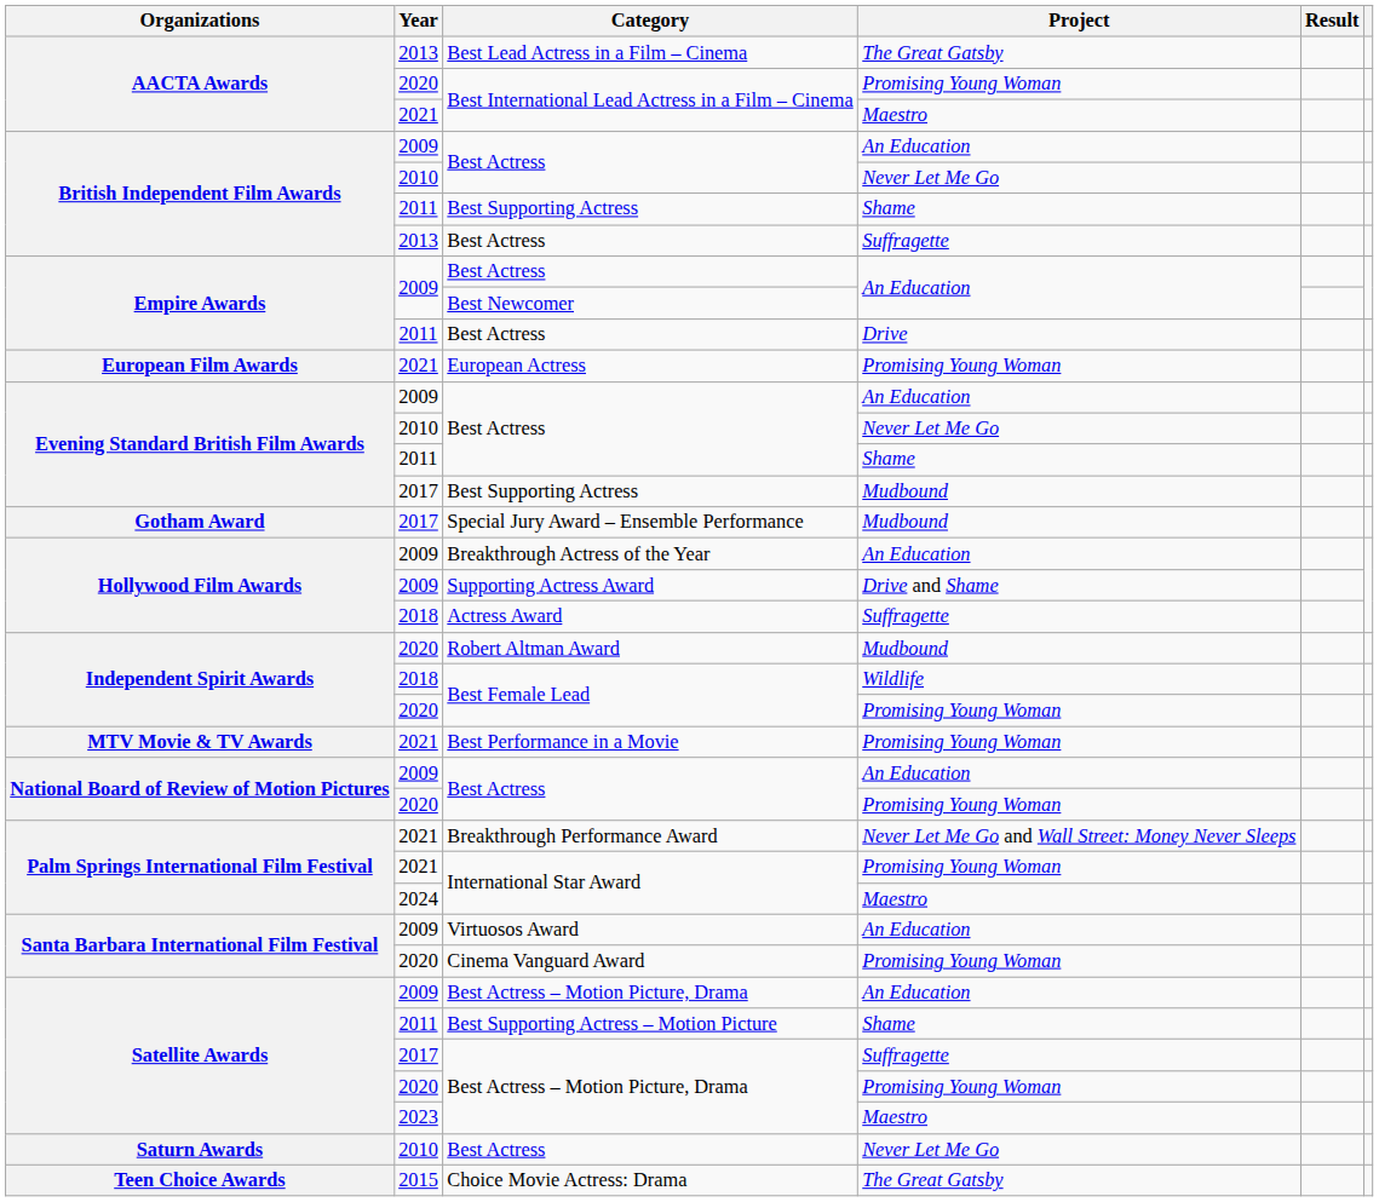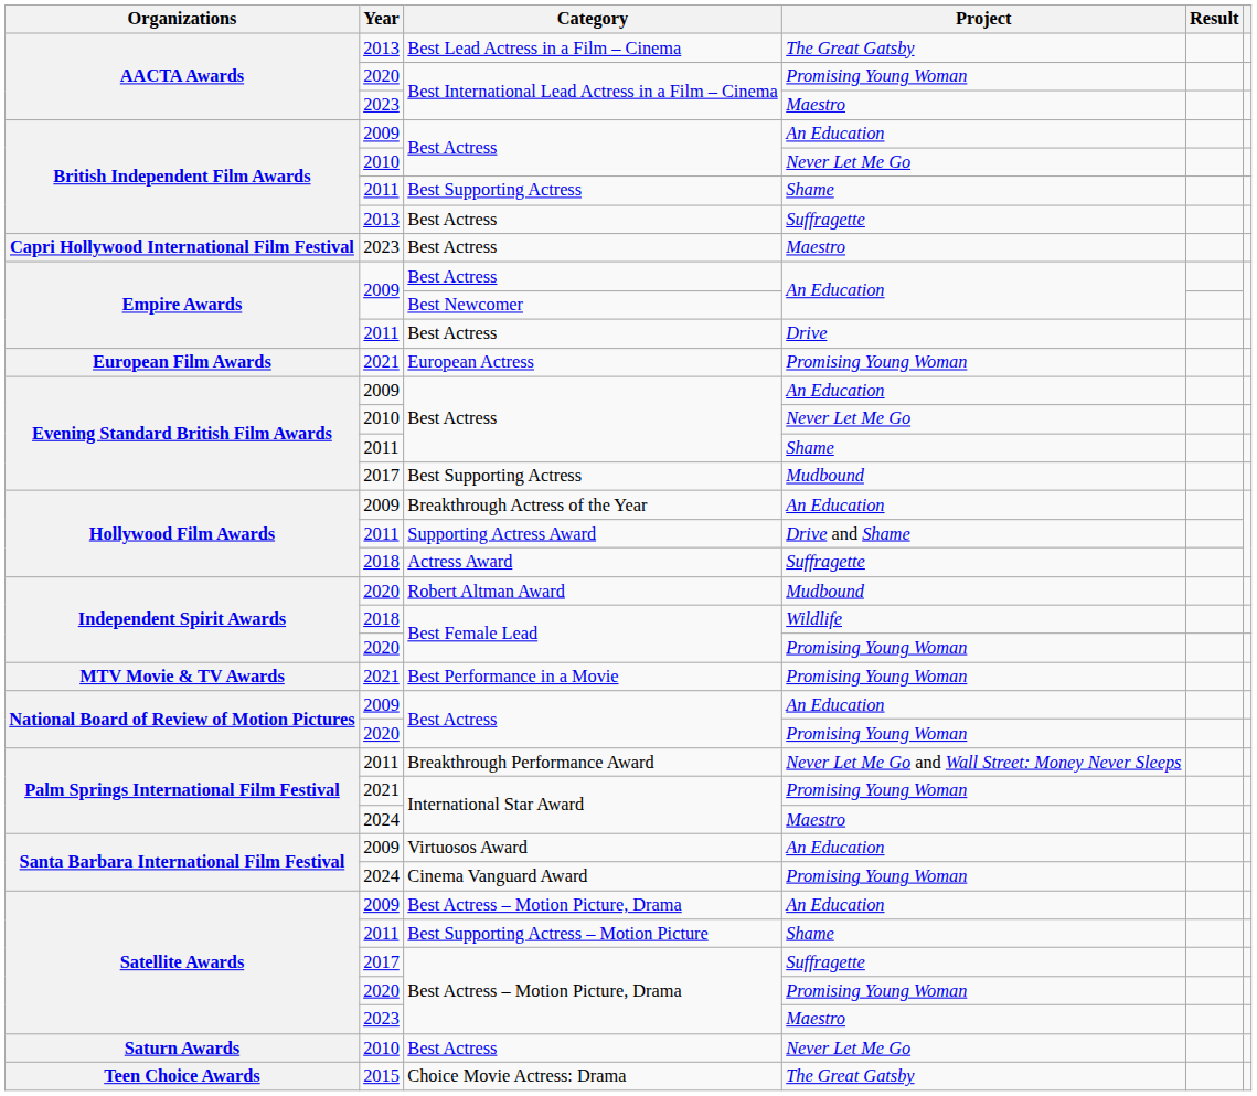 <table class= "wikitable plainrowheaders sortable">
 <tr>
 <th>Organizations</th>
 <th scope="col">Year</th>
 <th scope="col">Category</th>
 <th scope="col">Project</th>
 <th scope="col">Result</th>
 <th scope="col" class="unsortable"></th>
 </tr>
 <tr>
 <th scope="row" rowspan="3"><a href='#'>AACTA Awards</a></th>
 <td style="text-align:center;"><a href='#'>2013</a></td>
 <td><a href='#'>Best Lead Actress in a Film – Cinema</a></td>
 <td><em><a href='#'>The Great Gatsby</a></em></td>
 <td></td>
 <td style="text-align:center;"></td>
 </tr>
 <tr>
 <td style="text-align:center;"><a href='#'>2020</a></td>
 <td rowspan="2"><a href='#'>Best International Lead Actress in a Film – Cinema</a></td>
 <td><em><a href='#'>Promising Young Woman</a></em></td>
 <td></td>
 <td style="text-align:center;"></td>
 </tr>
 <tr>
-<td style="text-align:center;"><a href='#'>2021</a></td>
+<td style="text-align:center;"><a href='#'>2023</a></td>
 <td><em><a href='#'>Maestro</a></em></td>
 <td></td>
 <td style="text-align:center;"></td>
 </tr>
 <tr>
 <th scope="row" rowspan="4"><a href='#'>British Independent Film Awards</a></th>
 <td style="text-align:center;"><a href='#'>2009</a></td>
 <td rowspan=2><a href='#'>Best Actress</a></td>
 <td><em><a href='#'>An Education</a></em></td>
 <td></td>
 <td style="text-align:center;"></td>
 </tr>
 <tr>
 <td style="text-align:center;"><a href='#'>2010</a></td>
 <td><em><a href='#'>Never Let Me Go</a></em></td>
 <td></td>
 <td style="text-align:center;"></td>
 </tr>
 <tr>
 <td style="text-align:center;"><a href='#'>2011</a></td>
 <td><a href='#'>Best Supporting Actress</a></td>
 <td><em><a href='#'>Shame</a></em></td>
 <td></td>
 <td style="text-align:center;"></td>
 </tr>
 <tr>
 <td style="text-align:center;"><a href='#'>2013</a></td>
 <td>Best Actress</td>
 <td><em><a href='#'>Suffragette</a></em></td>
+<td></td>
+<td style="text-align:center;"></td>
+</tr>
+<tr>
+<th scope="row" rowspan="1"><a href='#'>Capri Hollywood International Film Festival</a></th>
+<td style="text-align:center;">2023</td>
+<td>Best Actress</td>
+<td><em><a href='#'>Maestro</a></em></td>
 <td></td>
 <td style="text-align:center;"></td>
 </tr>
 <tr>
 <th scope="row" rowspan="3"><a href='#'>Empire Awards</a></th>
 <td style="text-align:center;", rowspan=2><a href='#'>2009</a></td>
 <td><a href='#'>Best Actress</a></td>
 <td rowspan=2><em><a href='#'>An Education</a></em></td>
 <td></td>
 <td style="text-align:center;", rowspan=2></td>
 </tr>
 <tr>
 <td><a href='#'>Best Newcomer</a></td>
 <td></td>
 </tr>
 <tr>
 <td style="text-align:center;"><a href='#'>2011</a></td>
 <td>Best Actress</td>
 <td><em><a href='#'>Drive</a></em></td>
 <td></td>
 <td style="text-align:center;"></td>
 </tr>
 <tr>
 <th scope="row" rowspan="1"><a href='#'>European Film Awards</a></th>
 <td style="text-align:center;"><a href='#'>2021</a></td>
 <td><a href='#'>European Actress</a></td>
 <td><em><a href='#'>Promising Young Woman</a></em></td>
 <td></td>
 <td style="text-align:center;"></td>
 </tr>
 <tr>
 <th scope="row" rowspan="4"><a href='#'>Evening Standard British Film Awards</a></th>
 <td style="text-align:center;">2009</td>
 <td rowspan=3>Best Actress</td>
 <td><em><a href='#'>An Education</a></em></td>
 <td></td>
 <td style="text-align:center;"></td>
 </tr>
 <tr>
 <td style="text-align:center;">2010</td>
 <td><em><a href='#'>Never Let Me Go</a></em></td>
 <td></td>
 <td style="text-align:center;"></td>
 </tr>
 <tr>
 <td style="text-align:center;">2011</td>
 <td><em><a href='#'>Shame</a></em></td>
 <td></td>
 <td style="text-align:center;"></td>
 </tr>
 <tr>
 <td style="text-align:center;">2017</td>
 <td>Best Supporting Actress</td>
 <td><em><a href='#'>Mudbound</a></em></td>
 <td></td>
 <td style="text-align:center;"></td>
 </tr>
 <tr>
-<th scope="row" rowspan="1"><a href='#'>Gotham Award</a></th>
-<td style="text-align:center;"><a href='#'>2017</a></td>
-<td>Special Jury Award – Ensemble Performance</td>
-<td><em><a href='#'>Mudbound</a></em></td>
-<td></td>
-<td style="text-align:center;"></td>
-</tr>
-<tr>
 <th scope="row" rowspan="3"><a href='#'>Hollywood Film Awards</a></th>
 <td style="text-align:center;">2009</td>
 <td>Breakthrough Actress of the Year</td>
 <td><em><a href='#'>An Education</a></em></td>
 <td></td>
 <td style="text-align:center;", rowspan=3></td>
 </tr>
 <tr>
-<td style="text-align:center;"><a href='#'>2009</a></td>
+<td style="text-align:center;"><a href='#'>2011</a></td>
 <td><a href='#'>Supporting Actress Award</a></td>
 <td><em><a href='#'>Drive</a></em> and <em><a href='#'>Shame</a></em></td>
 <td></td>
 </tr>
 <tr>
 <td style="text-align:center;"><a href='#'>2018</a></td>
 <td><a href='#'>Actress Award</a></td>
 <td><em><a href='#'>Suffragette</a></em></td>
 <td></td>
 </tr>
 <tr>
 <th scope="row" rowspan="3"><a href='#'>Independent Spirit Awards</a></th>
 <td style="text-align:center;"><a href='#'>2020</a></td>
 <td><a href='#'>Robert Altman Award</a></td>
 <td><em><a href='#'>Mudbound</a></em></td>
 <td></td>
 <td style="text-align:center;"></td>
 </tr>
 <tr>
 <td style="text-align:center;"><a href='#'>2018</a></td>
 <td rowspan="2"><a href='#'>Best Female Lead</a></td>
 <td><em><a href='#'>Wildlife</a></em></td>
 <td></td>
 <td style="text-align:center;"></td>
 </tr>
 <tr>
 <td style="text-align:center;"><a href='#'>2020</a></td>
 <td><em><a href='#'>Promising Young Woman</a></em></td>
 <td></td>
 <td style="text-align:center;"></td>
 </tr>
 <tr>
 <th scope="row" rowspan="1"><a href='#'>MTV Movie & TV Awards</a></th>
 <td style="text-align:center;"><a href='#'>2021</a></td>
 <td><a href='#'>Best Performance in a Movie</a></td>
 <td><em><a href='#'>Promising Young Woman</a></em></td>
 <td></td>
 <td style="text-align:center;"></td>
 </tr>
 <tr>
 <th scope="row" rowspan="2"><a href='#'>National Board of Review of Motion Pictures</a></th>
 <td style="text-align:center;"><a href='#'>2009</a></td>
 <td rowspan="2"><a href='#'>Best Actress</a></td>
 <td><em><a href='#'>An Education</a></em></td>
 <td></td>
 <td style="text-align:center;"></td>
 </tr>
 <tr>
 <td style="text-align:center;"><a href='#'>2020</a></td>
 <td><em><a href='#'>Promising Young Woman</a></em></td>
 <td></td>
 <td style="text-align:center;"></td>
 </tr>
 <tr>
 <th scope="row" rowspan="3"><a href='#'>Palm Springs International Film Festival</a></th>
-<td style="text-align:center;">2021</td>
+<td style="text-align:center;">2011</td>
 <td>Breakthrough Performance Award</td>
 <td><em><a href='#'>Never Let Me Go</a></em> and <em><a href='#'>Wall Street: Money Never Sleeps</a></em></td>
 <td></td>
 <td style="text-align:center;"></td>
 </tr>
 <tr>
 <td style="text-align:center;">2021</td>
 <td rowspan="2">International Star Award</td>
 <td><em><a href='#'>Promising Young Woman</a></em></td>
 <td></td>
 <td style="text-align:center;"></td>
 </tr>
 <tr>
 <td style="text-align:center;">2024</td>
 <td><em><a href='#'>Maestro</a></em></td>
 <td></td>
 <td style="text-align:center;"></td>
 </tr>
 <tr>
 <th scope="row" rowspan="2"><a href='#'>Santa Barbara International Film Festival</a></th>
 <td style="text-align:center;">2009</td>
 <td>Virtuosos Award</td>
 <td><em><a href='#'>An Education</a></em></td>
 <td></td>
 <td style="text-align:center;"></td>
 </tr>
 <tr>
-<td style="text-align:center;">2020</td>
+<td style="text-align:center;">2024</td>
 <td>Cinema Vanguard Award</td>
 <td><em><a href='#'>Promising Young Woman</a></em></td>
 <td></td>
 <td style="text-align:center;"></td>
 </tr>
 <tr>
 <th scope="row" rowspan="5"><a href='#'>Satellite Awards</a></th>
 <td style="text-align:center;"><a href='#'>2009</a></td>
 <td><a href='#'>Best Actress – Motion Picture, Drama</a></td>
 <td><em><a href='#'>An Education</a></em></td>
 <td></td>
 <td style="text-align:center;"></td>
 </tr>
 <tr>
 <td style="text-align:center;"><a href='#'>2011</a></td>
 <td><a href='#'>Best Supporting Actress – Motion Picture</a></td>
 <td><em><a href='#'>Shame</a></em></td>
 <td></td>
 <td style="text-align:center;"></td>
 </tr>
 <tr>
 <td style="text-align:center;"><a href='#'>2017</a></td>
 <td rowspan="3">Best Actress – Motion Picture, Drama</td>
 <td><em><a href='#'>Suffragette</a></em></td>
 <td></td>
 <td style="text-align:center;"></td>
 </tr>
 <tr>
 <td style="text-align:center;"><a href='#'>2020</a></td>
 <td><em><a href='#'>Promising Young Woman</a></em></td>
 <td></td>
 <td style="text-align:center;"></td>
 </tr>
 <tr>
 <td style="text-align:center;"><a href='#'>2023</a></td>
 <td><em><a href='#'>Maestro</a></em></td>
 <td></td>
 <td style="text-align:center;"></td>
 </tr>
 <tr>
 <th scope="row" rowspan="1"><a href='#'>Saturn Awards</a></th>
 <td style="text-align:center;"><a href='#'>2010</a></td>
 <td><a href='#'>Best Actress</a></td>
 <td><em><a href='#'>Never Let Me Go</a></em></td>
 <td></td>
 <td style="text-align:center;"></td>
 </tr>
 <tr>
 <th scope="row" rowspan="1"><a href='#'>Teen Choice Awards</a></th>
 <td style="text-align:center;"><a href='#'>2015</a></td>
 <td>Choice Movie Actress: Drama</td>
 <td><em><a href='#'>The Great Gatsby</a></em></td>
 <td></td>
 <td style="text-align:center;"></td>
 </tr>
 </table>
